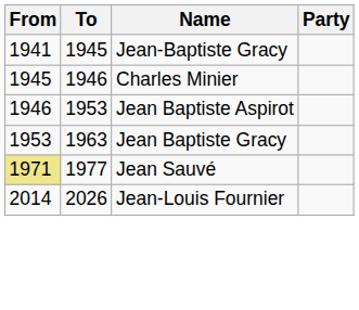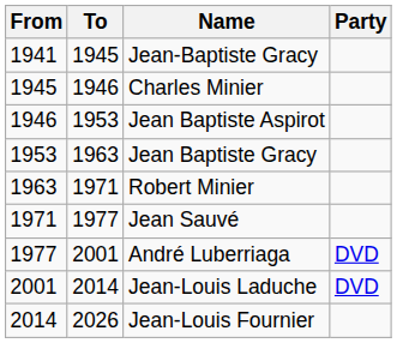 <table class="wikitable">
 <tr>
 <th>From</th>
 <th>To</th>
 <th>Name</th>
 <th>Party</th>
 </tr>
 <tr>
 <td>1941</td>
 <td>1945</td>
 <td>Jean-Baptiste Gracy</td>
 <td></td>
 </tr>
 <tr>
 <td>1945</td>
 <td>1946</td>
 <td>Charles Minier</td>
 <td></td>
 </tr>
 <tr>
 <td>1946</td>
 <td>1953</td>
 <td>Jean Baptiste Aspirot</td>
 <td></td>
 </tr>
 <tr>
 <td>1953</td>
 <td>1963</td>
 <td>Jean Baptiste Gracy</td>
 <td></td>
 </tr>
 <tr>
-<td style="background: khaki;">1971</td>
+<td>1963</td>
+<td>1971</td>
+<td>Robert Minier</td>
+<td></td>
+</tr>
+<tr>
+<td>1971</td>
 <td>1977</td>
 <td>Jean Sauvé</td>
 <td></td>
+</tr>
+<tr>
+<td>1977</td>
+<td>2001</td>
+<td>André Luberriaga</td>
+<td><a href='#'>DVD</a></td>
+</tr>
+<tr>
+<td>2001</td>
+<td>2014</td>
+<td>Jean-Louis Laduche</td>
+<td><a href='#'>DVD</a></td>
 </tr>
 <tr>
 <td>2014</td>
 <td>2026</td>
 <td>Jean-Louis Fournier</td>
 <td></td>
 </tr>
 </table>
